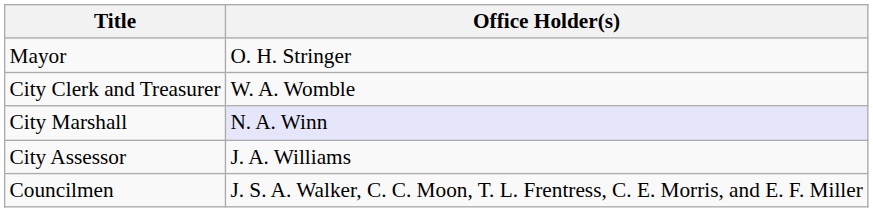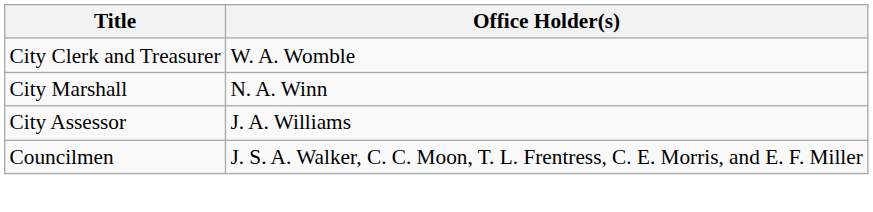 <table class="wikitable">
 <tr>
 <th>Title</th>
 <th>Office Holder(s)</th>
-</tr>
-<tr>
-<td>Mayor</td>
-<td>O. H. Stringer</td>
 </tr>
 <tr>
 <td>City Clerk and Treasurer</td>
 <td>W. A. Womble</td>
 </tr>
 <tr>
 <td>City Marshall</td>
-<td style="background: lavender;">N. A. Winn</td>
+<td>N. A. Winn</td>
 </tr>
 <tr>
 <td>City Assessor</td>
 <td>J. A. Williams</td>
 </tr>
 <tr>
 <td>Councilmen</td>
 <td>J. S. A. Walker, C. C. Moon, T. L. Frentress, C. E. Morris, and E. F. Miller</td>
 </tr>
 </table>
